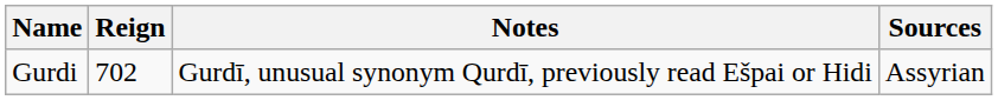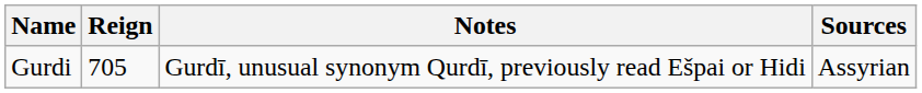 <table class="wikitable">
 <tr>
 <th>Name</th>
 <th>Reign</th>
 <th>Notes</th>
 <th>Sources</th>
 </tr>
 <tr>
 <td>Gurdi</td>
-<td>702</td>
+<td>705</td>
 <td>Gurdī, unusual synonym Qurdī, previously read Ešpai or Hidi</td>
 <td>Assyrian</td>
 </tr>
 </table>
